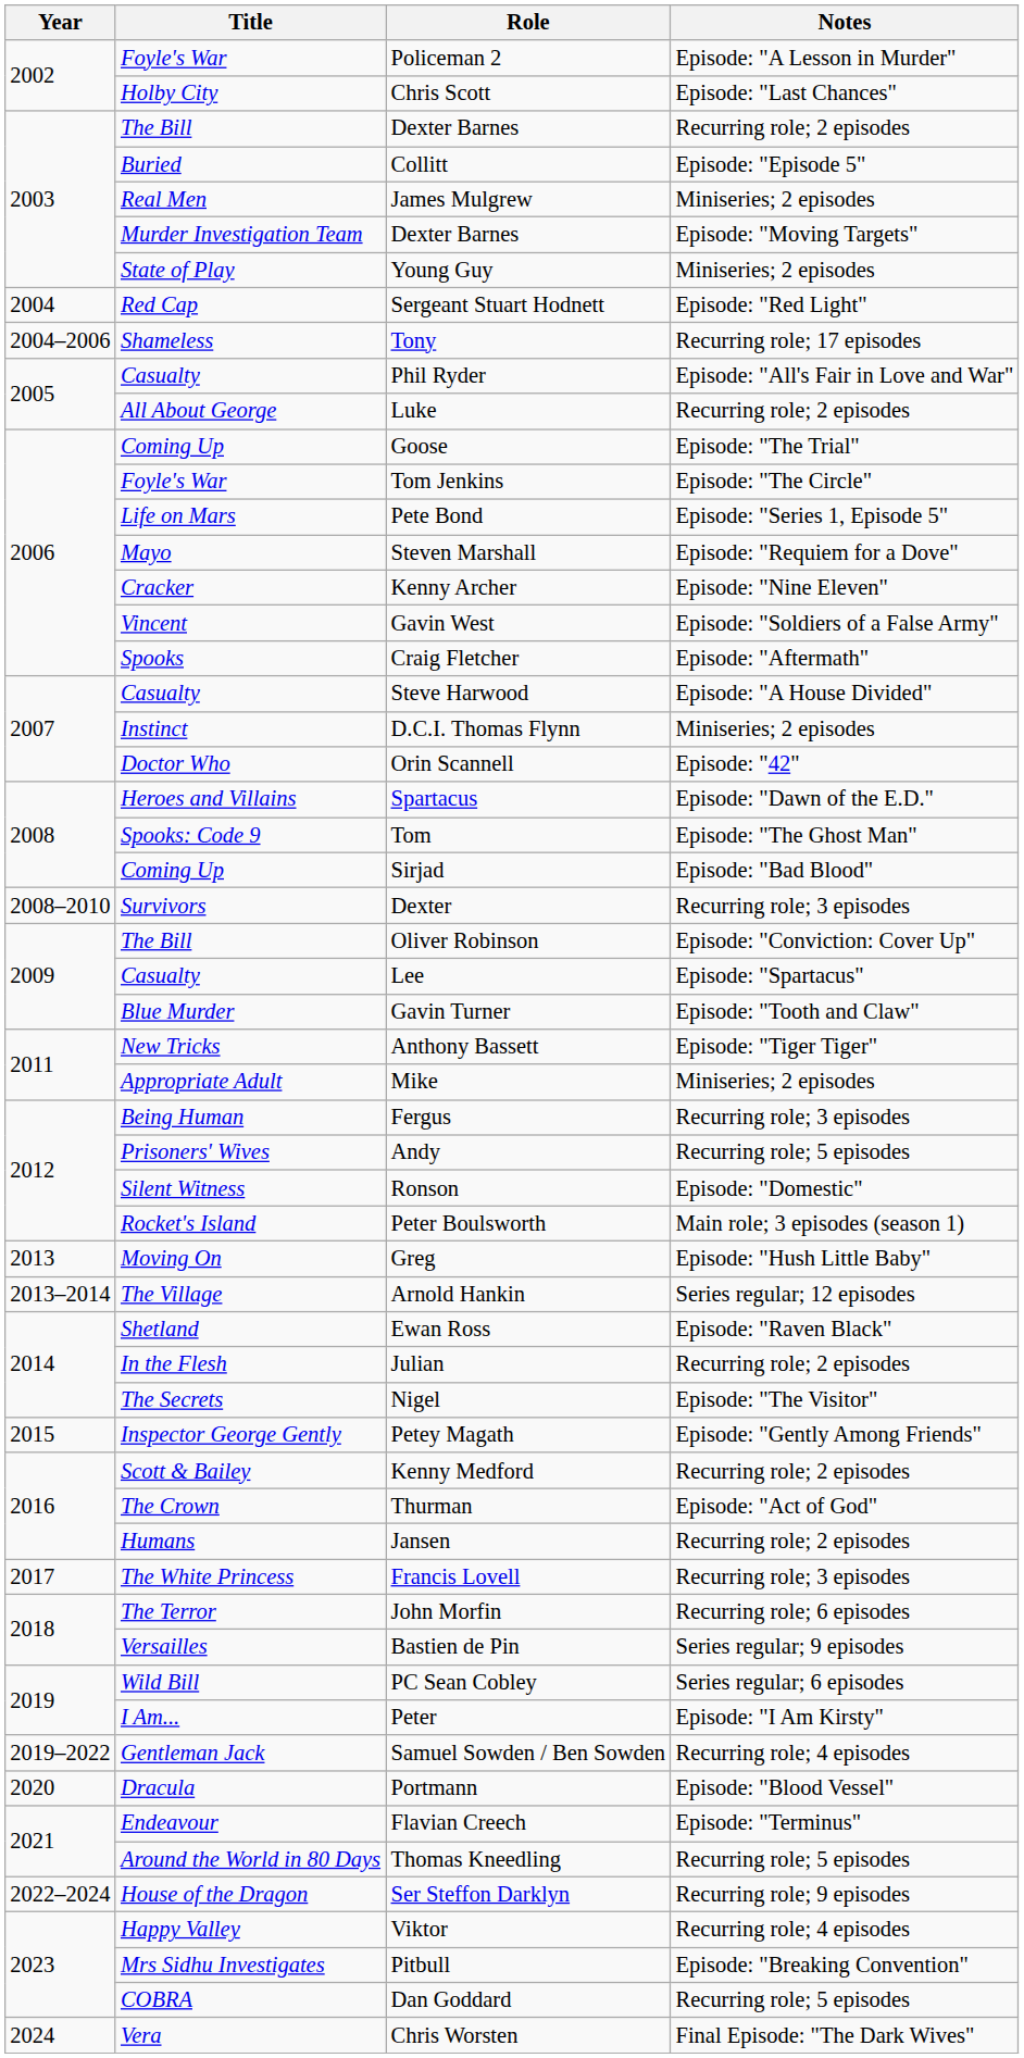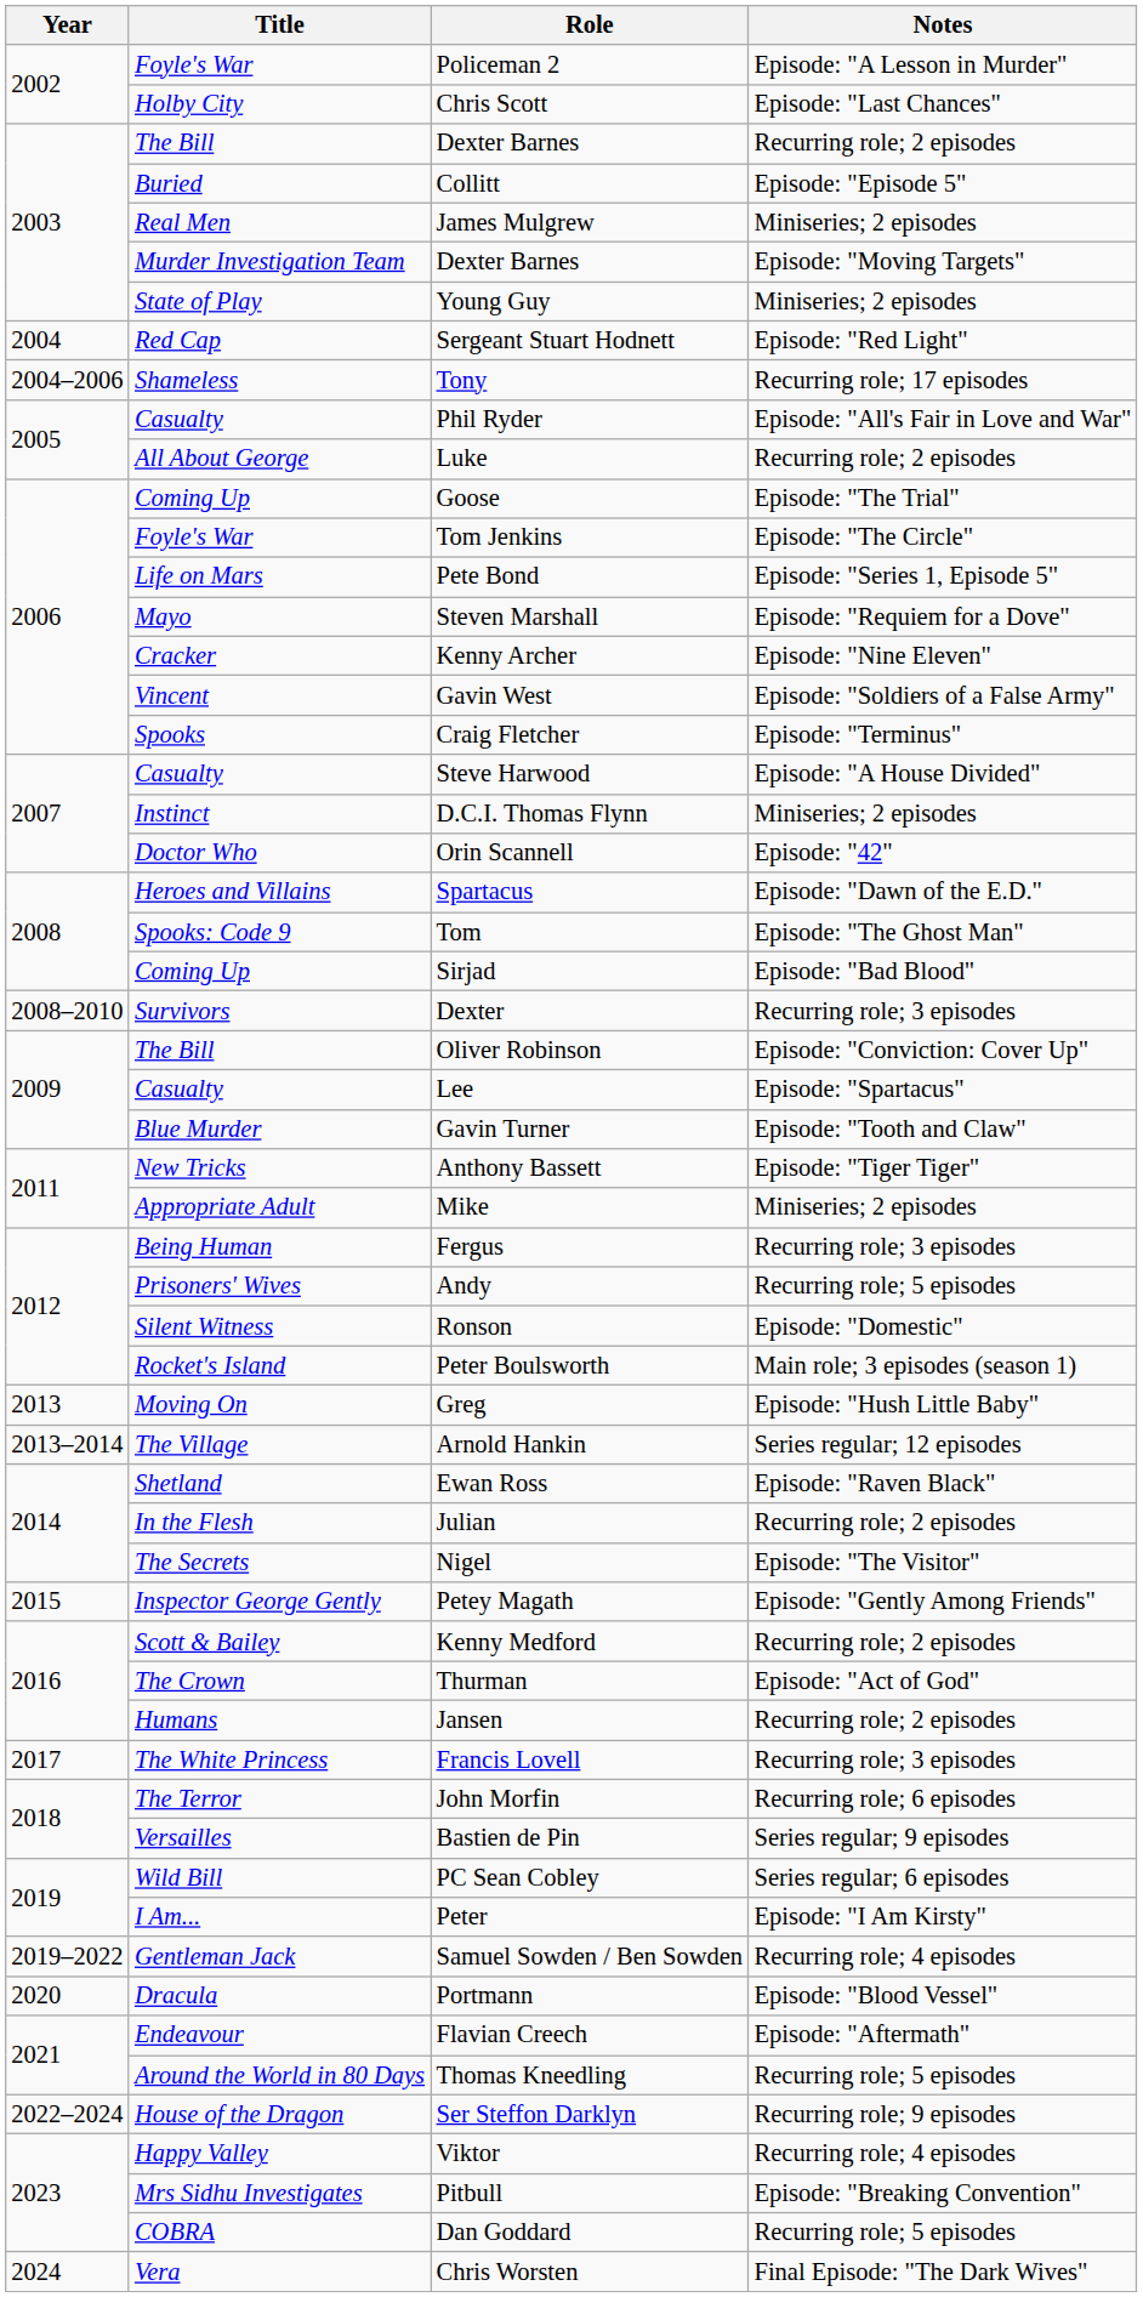 <table class="wikitable sortable">
 <tr>
 <th>Year</th>
 <th>Title</th>
 <th>Role</th>
 <th>Notes</th>
 </tr>
 <tr>
 <td rowspan="2">2002</td>
 <td><em><a href='#'>Foyle's War</a></em></td>
 <td>Policeman 2</td>
 <td>Episode: "A Lesson in Murder"</td>
 </tr>
 <tr>
 <td><em><a href='#'>Holby City</a></em></td>
 <td>Chris Scott</td>
 <td>Episode: "Last Chances"</td>
 </tr>
 <tr>
 <td rowspan="5">2003</td>
 <td><em><a href='#'>The Bill</a></em></td>
 <td>Dexter Barnes</td>
 <td>Recurring role; 2 episodes</td>
 </tr>
 <tr>
 <td><em><a href='#'>Buried</a></em></td>
 <td>Collitt</td>
 <td>Episode: "Episode 5"</td>
 </tr>
 <tr>
 <td><em><a href='#'>Real Men</a></em></td>
 <td>James Mulgrew</td>
 <td>Miniseries; 2 episodes</td>
 </tr>
 <tr>
 <td><em><a href='#'>Murder Investigation Team</a></em></td>
 <td>Dexter Barnes</td>
 <td>Episode: "Moving Targets"</td>
 </tr>
 <tr>
 <td><em><a href='#'>State of Play</a></em></td>
 <td>Young Guy</td>
 <td>Miniseries; 2 episodes</td>
 </tr>
 <tr>
 <td>2004</td>
 <td><em><a href='#'>Red Cap</a></em></td>
 <td>Sergeant Stuart Hodnett</td>
 <td>Episode: "Red Light"</td>
 </tr>
 <tr>
 <td>2004–2006</td>
 <td><em><a href='#'>Shameless</a></em></td>
 <td><a href='#'>Tony</a></td>
 <td>Recurring role; 17 episodes</td>
 </tr>
 <tr>
 <td rowspan="2">2005</td>
 <td><em><a href='#'>Casualty</a></em></td>
 <td>Phil Ryder</td>
 <td>Episode: "All's Fair in Love and War"</td>
 </tr>
 <tr>
 <td><em><a href='#'>All About George</a></em></td>
 <td>Luke</td>
 <td>Recurring role; 2 episodes</td>
 </tr>
 <tr>
 <td rowspan="7">2006</td>
 <td><em><a href='#'>Coming Up</a></em></td>
 <td>Goose</td>
 <td>Episode: "The Trial"</td>
 </tr>
 <tr>
 <td><em><a href='#'>Foyle's War</a></em></td>
 <td>Tom Jenkins</td>
 <td>Episode: "The Circle"</td>
 </tr>
 <tr>
 <td><em><a href='#'>Life on Mars</a></em></td>
 <td>Pete Bond</td>
 <td>Episode: "Series 1, Episode 5"</td>
 </tr>
 <tr>
 <td><em><a href='#'>Mayo</a></em></td>
 <td>Steven Marshall</td>
 <td>Episode: "Requiem for a Dove"</td>
 </tr>
 <tr>
 <td><em><a href='#'>Cracker</a></em></td>
 <td>Kenny Archer</td>
 <td>Episode: "Nine Eleven"</td>
 </tr>
 <tr>
 <td><em><a href='#'>Vincent</a></em></td>
 <td>Gavin West</td>
 <td>Episode: "Soldiers of a False Army"</td>
 </tr>
 <tr>
 <td><em><a href='#'>Spooks</a></em></td>
 <td>Craig Fletcher</td>
-<td>Episode: "Aftermath"</td>
+<td>Episode: "Terminus"</td>
 </tr>
 <tr>
 <td rowspan="3">2007</td>
 <td><em><a href='#'>Casualty</a></em></td>
 <td>Steve Harwood</td>
 <td>Episode: "A House Divided"</td>
 </tr>
 <tr>
 <td><em><a href='#'>Instinct</a></em></td>
 <td>D.C.I. Thomas Flynn</td>
 <td>Miniseries; 2 episodes</td>
 </tr>
 <tr>
 <td><em><a href='#'>Doctor Who</a></em></td>
 <td>Orin Scannell</td>
 <td>Episode: "<a href='#'>42</a>"</td>
 </tr>
 <tr>
 <td rowspan="3">2008</td>
 <td><em><a href='#'>Heroes and Villains</a></em></td>
 <td><a href='#'>Spartacus</a></td>
 <td>Episode: "Dawn of the E.D."</td>
 </tr>
 <tr>
 <td><em><a href='#'>Spooks: Code 9</a></em></td>
 <td>Tom</td>
 <td>Episode: "The Ghost Man"</td>
 </tr>
 <tr>
 <td><em><a href='#'>Coming Up</a></em></td>
 <td>Sirjad</td>
 <td>Episode: "Bad Blood"</td>
 </tr>
 <tr>
 <td>2008–2010</td>
 <td><em><a href='#'>Survivors</a></em></td>
 <td>Dexter</td>
 <td>Recurring role; 3 episodes</td>
 </tr>
 <tr>
 <td rowspan="3">2009</td>
 <td><em><a href='#'>The Bill</a></em></td>
 <td>Oliver Robinson</td>
 <td>Episode: "Conviction: Cover Up"</td>
 </tr>
 <tr>
 <td><em><a href='#'>Casualty</a></em></td>
 <td>Lee</td>
 <td>Episode: "Spartacus"</td>
 </tr>
 <tr>
 <td><em><a href='#'>Blue Murder</a></em></td>
 <td>Gavin Turner</td>
 <td>Episode: "Tooth and Claw"</td>
 </tr>
 <tr>
 <td rowspan="2">2011</td>
 <td><em><a href='#'>New Tricks</a></em></td>
 <td>Anthony Bassett</td>
 <td>Episode: "Tiger Tiger"</td>
 </tr>
 <tr>
 <td><em><a href='#'>Appropriate Adult</a></em></td>
 <td>Mike</td>
 <td>Miniseries; 2 episodes</td>
 </tr>
 <tr>
 <td rowspan="4">2012</td>
 <td><em><a href='#'>Being Human</a></em></td>
 <td>Fergus</td>
 <td>Recurring role; 3 episodes</td>
 </tr>
 <tr>
 <td><em><a href='#'>Prisoners' Wives</a></em></td>
 <td>Andy</td>
 <td>Recurring role; 5 episodes</td>
 </tr>
 <tr>
 <td><em><a href='#'>Silent Witness</a></em></td>
 <td>Ronson</td>
 <td>Episode: "Domestic"</td>
 </tr>
 <tr>
 <td><em><a href='#'>Rocket's Island</a></em></td>
 <td>Peter Boulsworth</td>
 <td>Main role; 3 episodes (season 1)</td>
 </tr>
 <tr>
 <td>2013</td>
 <td><em><a href='#'>Moving On</a></em></td>
 <td>Greg</td>
 <td>Episode: "Hush Little Baby"</td>
 </tr>
 <tr>
 <td>2013–2014</td>
 <td><em><a href='#'>The Village</a></em></td>
 <td>Arnold Hankin</td>
 <td>Series regular; 12 episodes</td>
 </tr>
 <tr>
 <td rowspan="3">2014</td>
 <td><em><a href='#'>Shetland</a></em></td>
 <td>Ewan Ross</td>
 <td>Episode: "Raven Black"</td>
 </tr>
 <tr>
 <td><em><a href='#'>In the Flesh</a></em></td>
 <td>Julian</td>
 <td>Recurring role; 2 episodes</td>
 </tr>
 <tr>
 <td><em><a href='#'>The Secrets</a></em></td>
 <td>Nigel</td>
 <td>Episode: "The Visitor"</td>
 </tr>
 <tr>
 <td>2015</td>
 <td><em><a href='#'>Inspector George Gently</a></em></td>
 <td>Petey Magath</td>
 <td>Episode: "Gently Among Friends"</td>
 </tr>
 <tr>
 <td rowspan="3">2016</td>
 <td><em><a href='#'>Scott & Bailey</a></em></td>
 <td>Kenny Medford</td>
 <td>Recurring role; 2 episodes</td>
 </tr>
 <tr>
 <td><em><a href='#'>The Crown</a></em></td>
 <td>Thurman</td>
 <td>Episode: "Act of God"</td>
 </tr>
 <tr>
 <td><em><a href='#'>Humans</a></em></td>
 <td>Jansen</td>
 <td>Recurring role; 2 episodes</td>
 </tr>
 <tr>
 <td>2017</td>
 <td><em><a href='#'>The White Princess</a></em></td>
 <td><a href='#'>Francis Lovell</a></td>
 <td>Recurring role; 3 episodes</td>
 </tr>
 <tr>
 <td rowspan="2">2018</td>
 <td><em><a href='#'>The Terror</a></em></td>
 <td>John Morfin</td>
 <td>Recurring role; 6 episodes</td>
 </tr>
 <tr>
 <td><em><a href='#'>Versailles</a></em></td>
 <td>Bastien de Pin</td>
 <td>Series regular; 9 episodes</td>
 </tr>
 <tr>
 <td rowspan="2">2019</td>
 <td><em><a href='#'>Wild Bill</a></em></td>
 <td>PC Sean Cobley</td>
 <td>Series regular; 6 episodes</td>
 </tr>
 <tr>
 <td><em><a href='#'>I Am...</a></em></td>
 <td>Peter</td>
 <td>Episode: "I Am Kirsty"</td>
 </tr>
 <tr>
 <td>2019–2022</td>
 <td><em><a href='#'>Gentleman Jack</a></em></td>
 <td>Samuel Sowden / Ben Sowden</td>
 <td>Recurring role; 4 episodes</td>
 </tr>
 <tr>
 <td>2020</td>
 <td><em><a href='#'>Dracula</a></em></td>
 <td>Portmann</td>
 <td>Episode: "Blood Vessel"</td>
 </tr>
 <tr>
 <td rowspan="2">2021</td>
 <td><em><a href='#'>Endeavour</a></em></td>
 <td>Flavian Creech</td>
-<td>Episode: "Terminus"</td>
+<td>Episode: "Aftermath"</td>
 </tr>
 <tr>
 <td><em><a href='#'>Around the World in 80 Days</a></em></td>
 <td>Thomas Kneedling</td>
 <td>Recurring role; 5 episodes</td>
 </tr>
 <tr>
 <td>2022–2024</td>
 <td><em><a href='#'>House of the Dragon</a></em></td>
 <td><a href='#'>Ser Steffon Darklyn</a></td>
 <td>Recurring role; 9 episodes</td>
 </tr>
 <tr>
 <td rowspan="3">2023</td>
 <td><em><a href='#'>Happy Valley</a></em></td>
 <td>Viktor</td>
 <td>Recurring role; 4 episodes</td>
 </tr>
 <tr>
 <td><em><a href='#'>Mrs Sidhu Investigates</a></em></td>
 <td>Pitbull</td>
 <td>Episode: "Breaking Convention"</td>
 </tr>
 <tr>
 <td><em><a href='#'>COBRA</a></em></td>
 <td>Dan Goddard</td>
 <td>Recurring role; 5 episodes</td>
 </tr>
 <tr>
 <td>2024</td>
 <td><em><a href='#'>Vera</a></em></td>
 <td>Chris Worsten</td>
 <td>Final Episode: "The Dark Wives"</td>
 </tr>
 <tr>
 </tr>
 </table>
